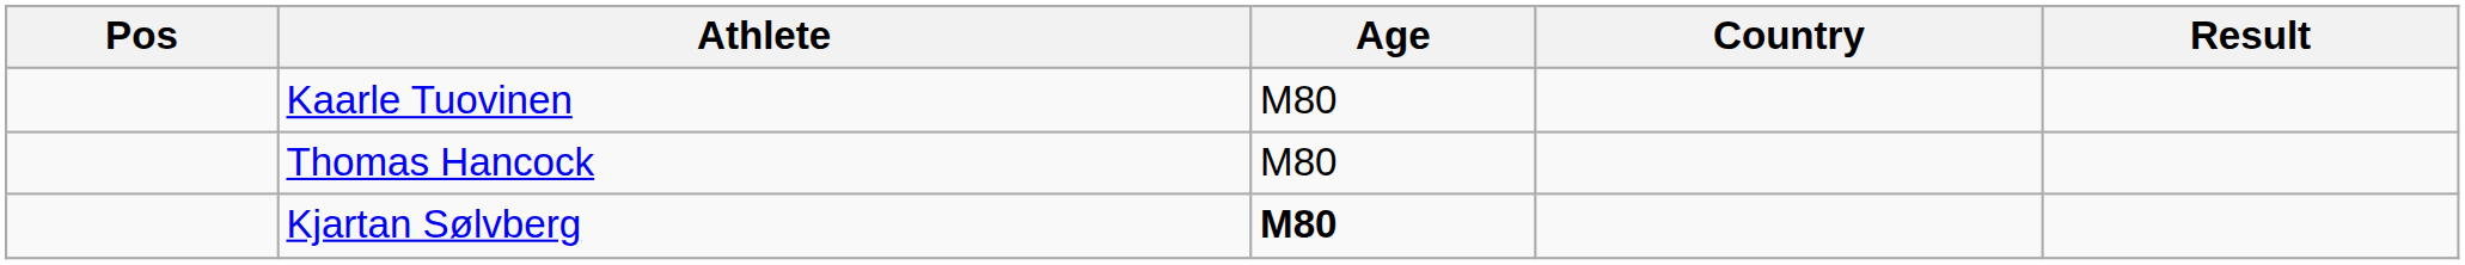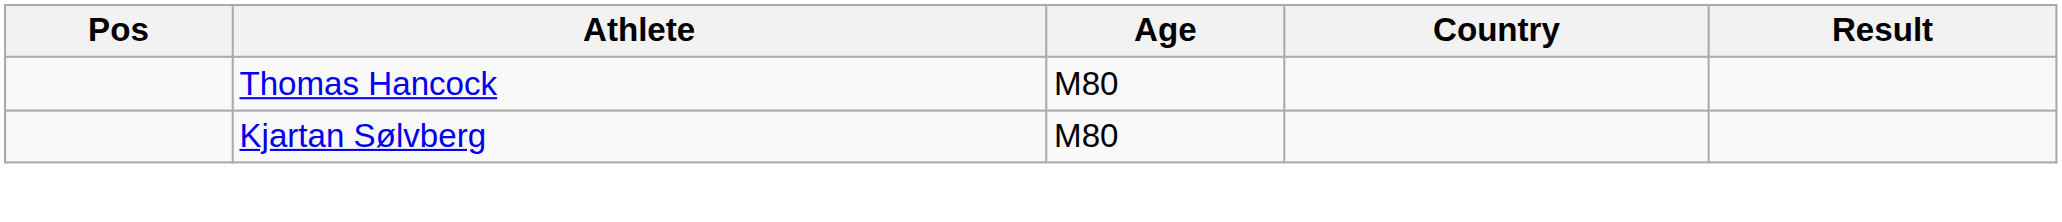 <table class="wikitable"  style="text-align:center; width:50%;">
 <tr>
 <th>Pos</th>
 <th>Athlete</th>
 <th>Age</th>
 <th>Country</th>
 <th>Result</th>
-</tr>
-<tr>
-<td align=center></td>
-<td align=left><a href='#'>Kaarle Tuovinen</a></td>
-<td align=left>M80</td>
-<td align=left></td>
-<td></td>
 </tr>
 <tr>
 <td align=center></td>
 <td align=left><a href='#'>Thomas Hancock</a></td>
 <td align=left>M80</td>
 <td align=left></td>
 <td></td>
 </tr>
 <tr>
 <td align=center></td>
 <td align=left><a href='#'>Kjartan Sølvberg</a></td>
-<td align=left><strong>M80</strong></td>
+<td align=left>M80</td>
 <td align=left></td>
 <td></td>
 </tr>
 </table>
